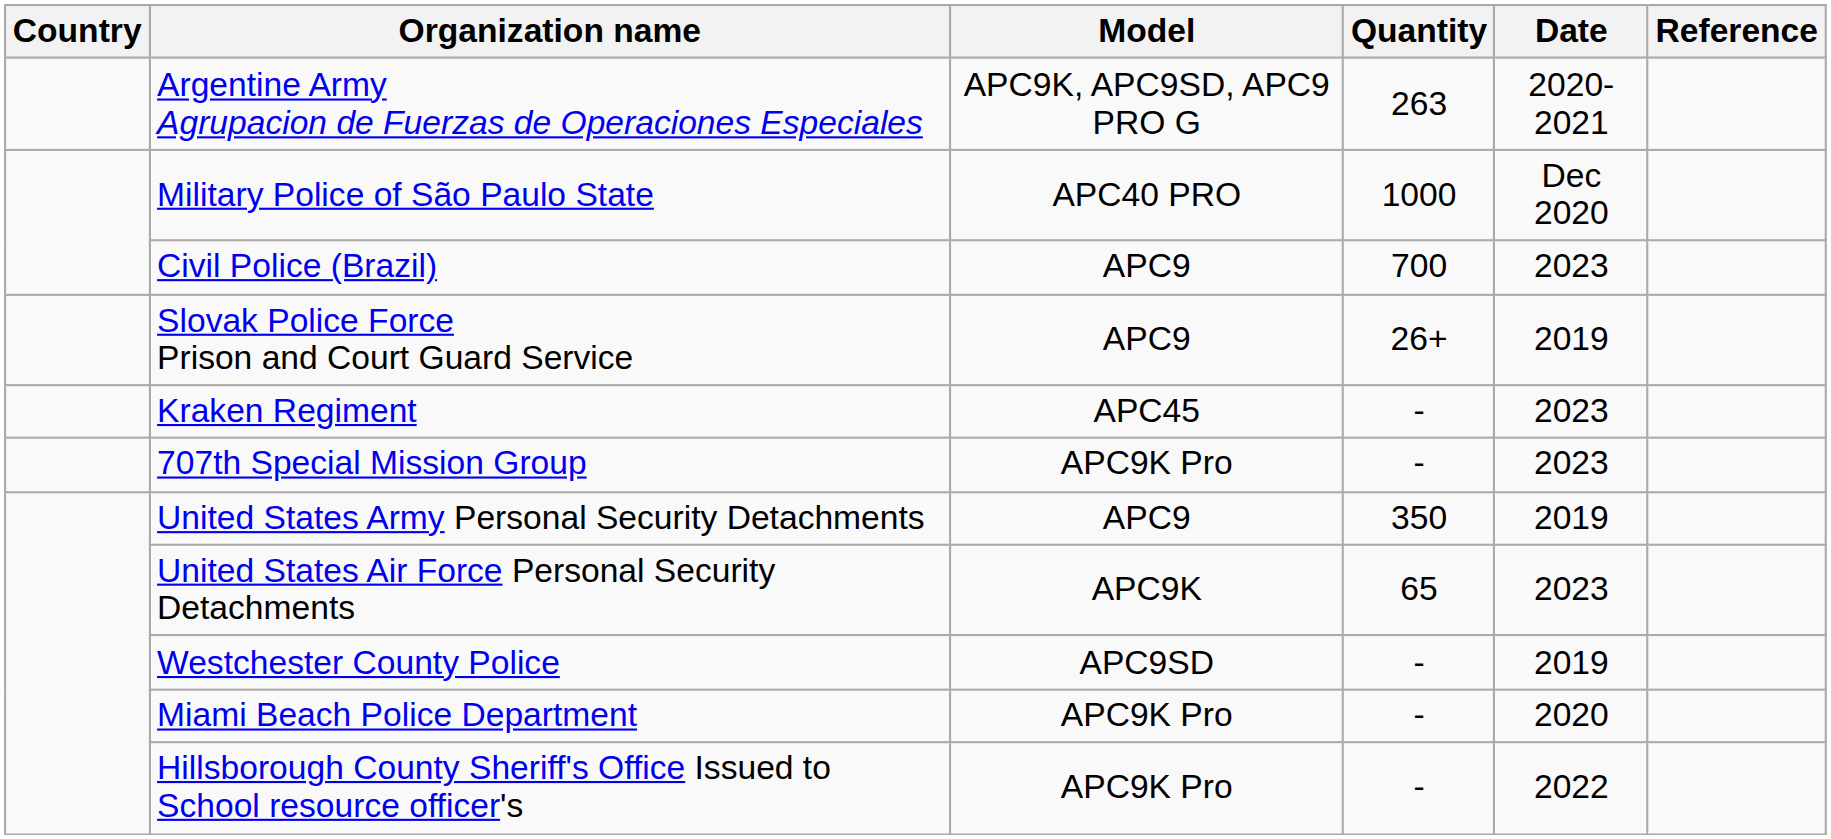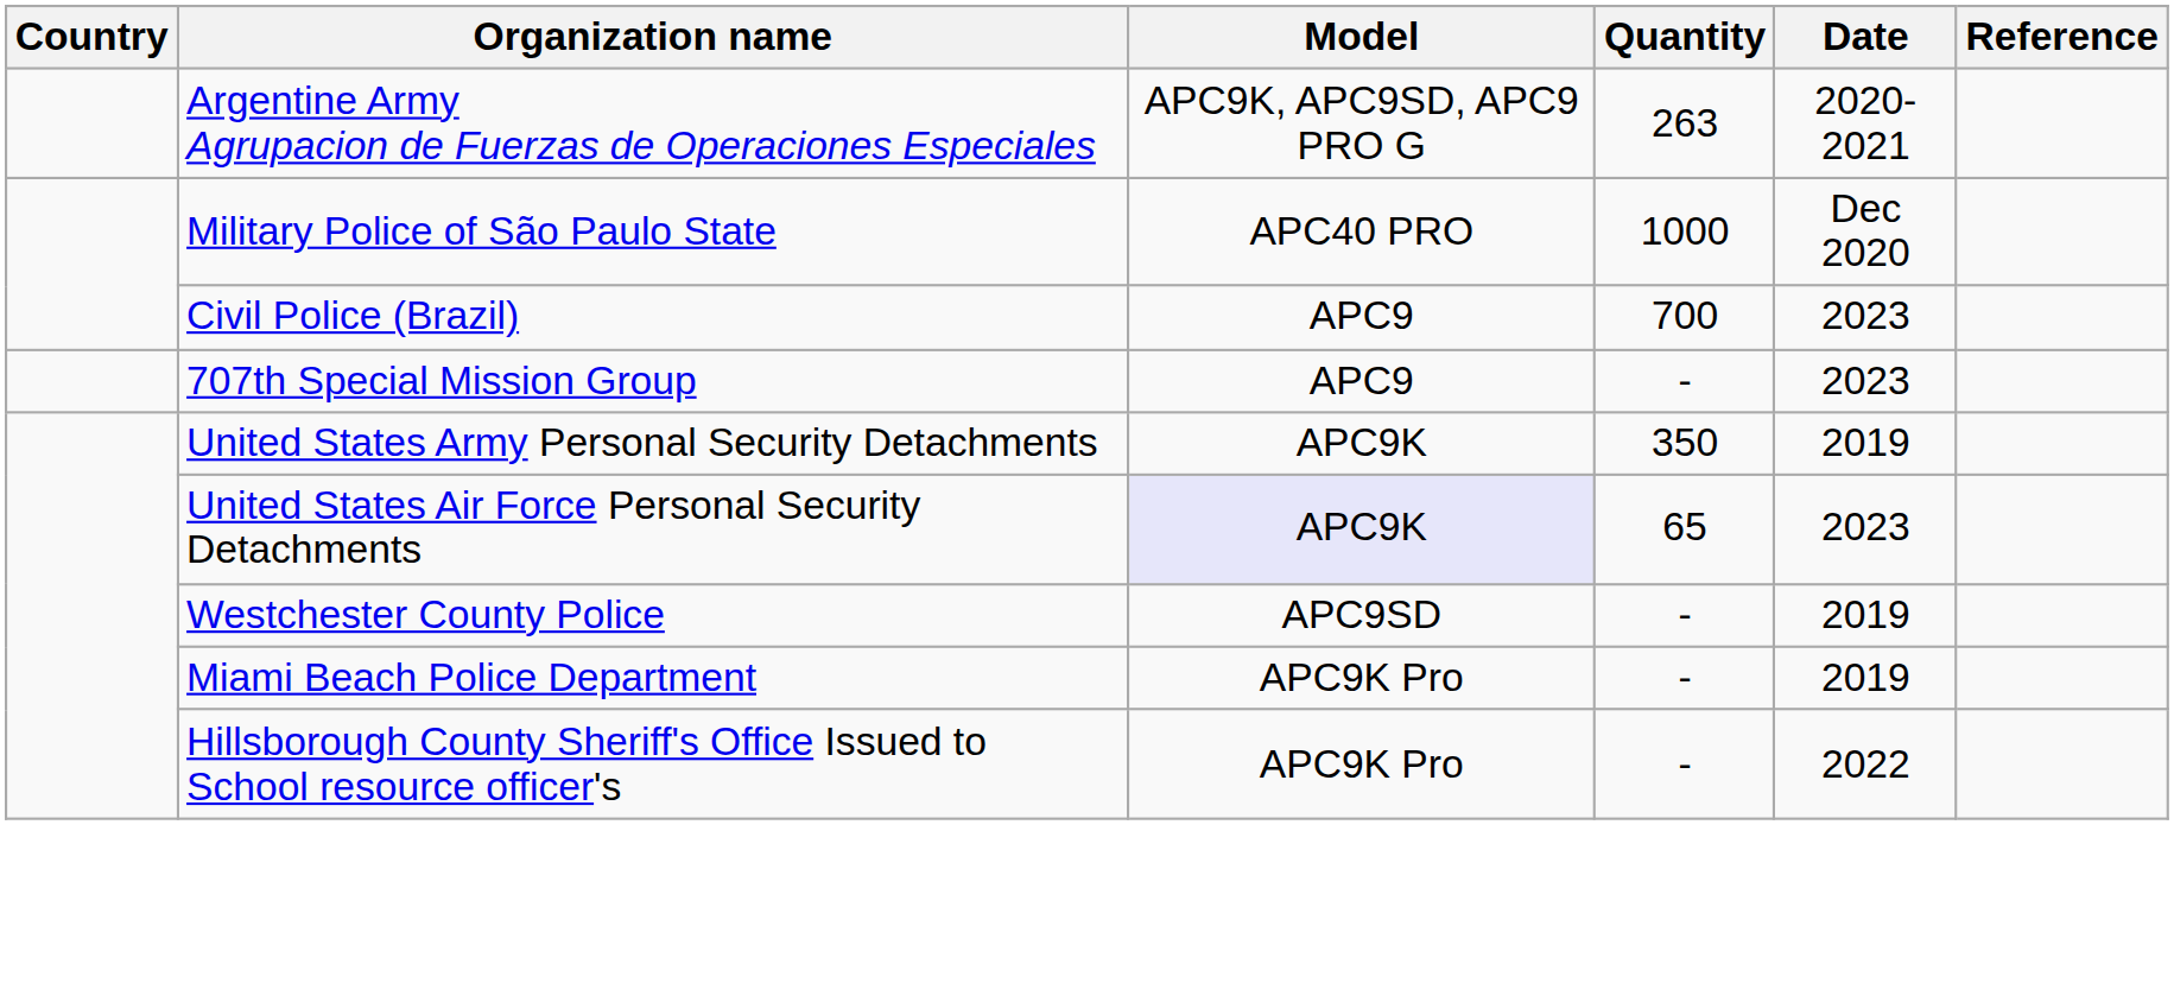 <table class="sortable wikitable">
 <tr>
 <th>Country</th>
 <th>Organization name</th>
 <th>Model</th>
 <th>Quantity</th>
 <th>Date</th>
 <th>Reference</th>
 </tr>
 <tr>
 <td></td>
 <td><a href='#'>Argentine Army</a><br><em><a href='#'>Agrupacion de Fuerzas de Operaciones Especiales</a></em></td>
 <td align="center">APC9K, APC9SD, APC9 PRO G</td>
 <td align="center">263</td>
 <td align="center">2020-2021</td>
 <td align="center"></td>
 </tr>
 <tr>
 <td rowspan="2"></td>
 <td><a href='#'>Military Police of São Paulo State</a></td>
 <td align="center">APC40 PRO</td>
 <td align="center">1000</td>
 <td align="center">Dec 2020</td>
 <td align="center"></td>
 </tr>
 <tr>
 <td><a href='#'>Civil Police (Brazil)</a></td>
 <td align="center">APC9</td>
 <td align="center">700</td>
 <td align="center">2023</td>
 <td align="center"></td>
 </tr>
 <tr>
 <td></td>
-<td><a href='#'>Slovak Police Force</a><br>Prison and Court Guard Service</td>
+<td><a href='#'>707th Special Mission Group</a></td>
 <td align="center">APC9</td>
-<td align="center">26+</td>
-<td align="center">2019</td>
-<td align="center"></td>
-</tr>
-<tr>
-<td></td>
-<td><a href='#'>Kraken Regiment</a></td>
-<td align="center">APC45</td>
-<td align="center">-</td>
-<td align="center">2023</td>
-<td align="center"></td>
-</tr>
-<tr>
-<td></td>
-<td><a href='#'>707th Special Mission Group</a></td>
-<td align="center">APC9K Pro</td>
 <td align="center">-</td>
 <td align="center">2023</td>
 <td align="center"></td>
 </tr>
 <tr>
 <td rowspan="5"></td>
 <td><a href='#'>United States Army</a> Personal Security Detachments</td>
-<td align="center">APC9</td>
+<td align="center">APC9K</td>
 <td align="center">350</td>
 <td align="center">2019</td>
 <td align="center"></td>
 </tr>
 <tr>
 <td><a href='#'>United States Air Force</a> Personal Security Detachments</td>
-<td align="center">APC9K</td>
+<td align="center" style="background: lavender;">APC9K</td>
 <td align="center">65</td>
 <td align="center">2023</td>
 <td align="center"></td>
 </tr>
 <tr>
 <td><a href='#'>Westchester County Police</a></td>
 <td align="center">APC9SD</td>
 <td align="center">-</td>
 <td align="center">2019</td>
 <td align="center"></td>
 </tr>
 <tr>
 <td><a href='#'>Miami Beach Police Department</a></td>
 <td align="center">APC9K Pro</td>
 <td align="center">-</td>
-<td align="center">2020</td>
+<td align="center">2019</td>
 <td align="center"></td>
 </tr>
 <tr>
 <td><a href='#'>Hillsborough County Sheriff's Office</a> Issued to <a href='#'>School resource officer</a>'s</td>
 <td align="center">APC9K Pro</td>
 <td align="center">-</td>
 <td align="center">2022</td>
 <td align="center"></td>
 </tr>
 </table>
